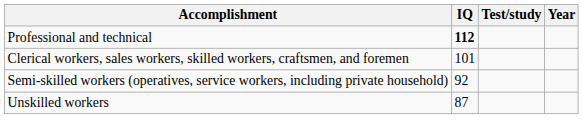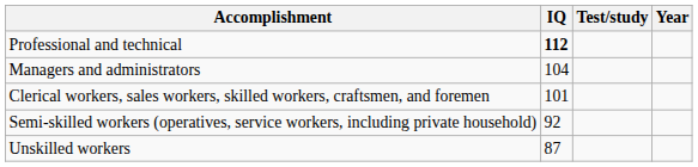 <table class=wikitable>
 <tr>
 <th>Accomplishment</th>
 <th>IQ</th>
 <th>Test/study</th>
 <th>Year</th>
 </tr>
 <tr>
 <td>Professional and technical</td>
 <td><strong>112</strong></td>
+<td></td>
+<td></td>
+</tr>
+<tr>
+<td>Managers and administrators</td>
+<td>104</td>
 <td></td>
 <td></td>
 </tr>
 <tr>
 <td>Clerical workers, sales workers, skilled workers, craftsmen, and foremen</td>
 <td>101</td>
 <td></td>
 <td></td>
 </tr>
 <tr>
 <td>Semi-skilled workers (operatives, service workers, including private household)</td>
 <td>92</td>
 <td></td>
 <td></td>
 </tr>
 <tr>
 <td>Unskilled workers</td>
 <td>87</td>
 <td></td>
 <td></td>
 </tr>
 </table>
